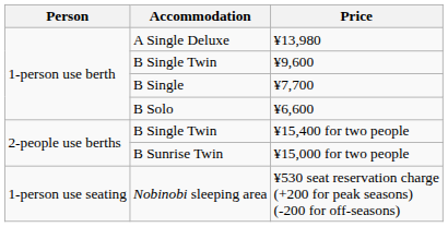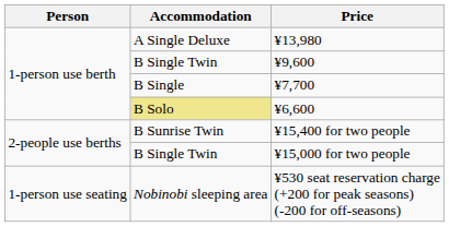 <table class="wikitable">
 <tr>
 <th>Person</th>
 <th>Accommodation</th>
 <th>Price</th>
 </tr>
 <tr>
 <td rowspan="4">1-person use berth</td>
 <td>A Single Deluxe</td>
 <td>¥13,980</td>
 </tr>
 <tr>
 <td>B Single Twin</td>
 <td>¥9,600</td>
 </tr>
 <tr>
 <td>B Single</td>
 <td>¥7,700</td>
 </tr>
 <tr>
-<td>B Solo</td>
+<td style="background: khaki;">B Solo</td>
 <td>¥6,600</td>
 </tr>
 <tr>
 <td rowspan="2">2-people use berths</td>
-<td>B Single Twin</td>
+<td>B Sunrise Twin</td>
 <td>¥15,400 for two people</td>
 </tr>
 <tr>
-<td>B Sunrise Twin</td>
+<td>B Single Twin</td>
 <td>¥15,000 for two people</td>
 </tr>
 <tr>
 <td>1-person use seating</td>
 <td><em>Nobinobi</em> sleeping area</td>
 <td>¥530 seat reservation charge<br>(+200 for peak seasons)<br>(-200 for off-seasons)</td>
 </tr>
 </table>
